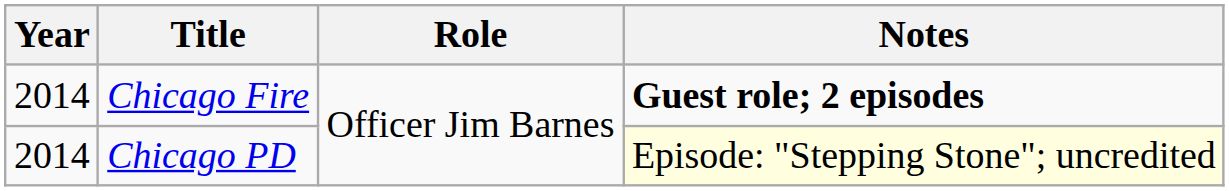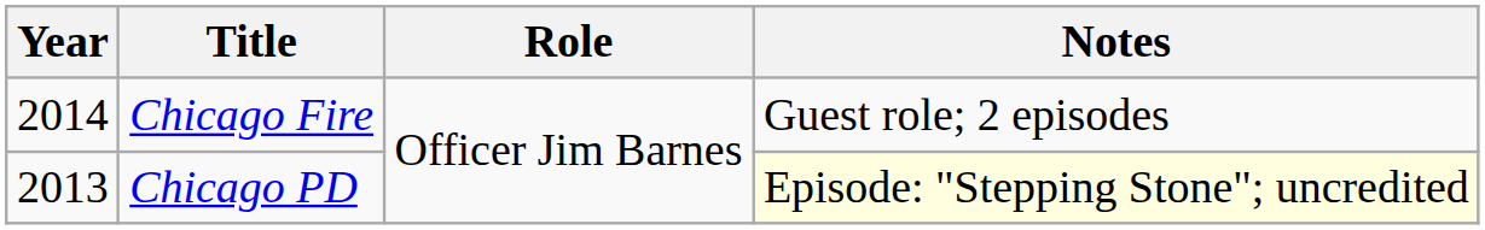 <table class = "wikitable sortable">
 <tr>
 <th>Year</th>
 <th>Title</th>
 <th>Role</th>
 <th class = "unsortable">Notes</th>
 </tr>
 <tr>
 <td>2014</td>
 <td><em><a href='#'>Chicago Fire</a></em></td>
 <td rowspan=2>Officer Jim Barnes</td>
-<td><strong>Guest role; 2 episodes</strong></td>
+<td>Guest role; 2 episodes</td>
 </tr>
 <tr>
-<td>2014</td>
+<td>2013</td>
 <td><em><a href='#'>Chicago PD</a></em></td>
 <td style="background: lightyellow;">Episode: "Stepping Stone"; uncredited</td>
 </tr>
 </table>
